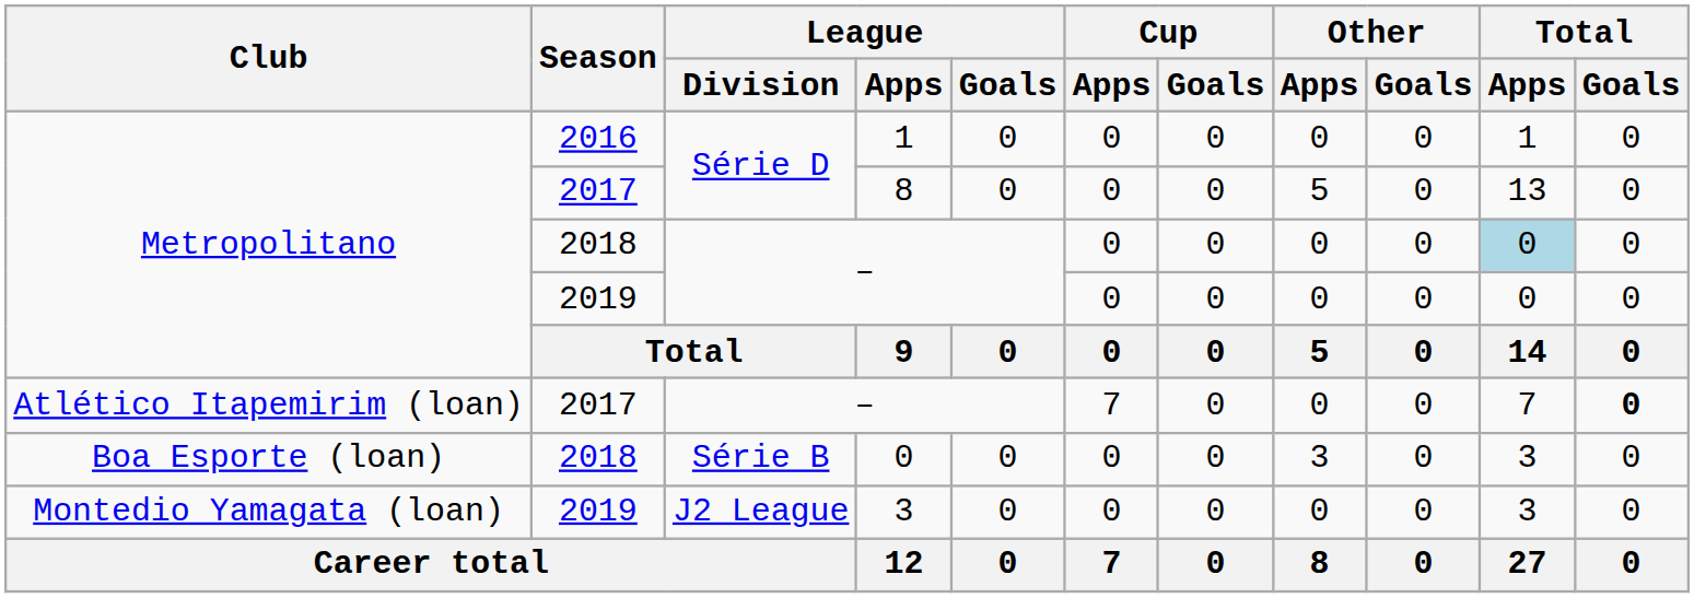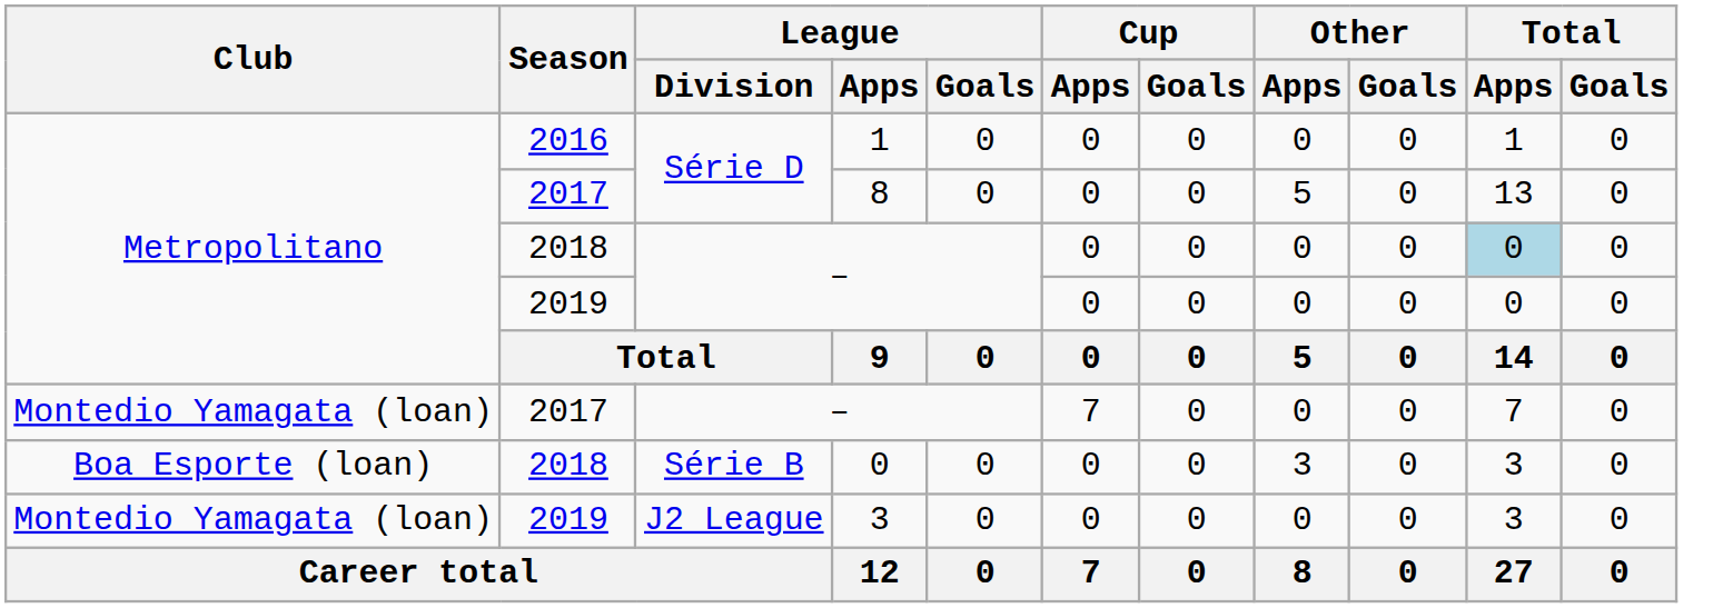 <table class="wikitable" style="text-align: center">
 <tr>
 <th rowspan="2">Club</th>
 <th rowspan="2">Season</th>
 <th colspan="3">League</th>
 <th colspan="2">Cup</th>
 <th colspan="2">Other</th>
 <th colspan="2">Total</th>
 </tr>
 <tr>
 <th>Division</th>
 <th>Apps</th>
 <th>Goals</th>
 <th>Apps</th>
 <th>Goals</th>
 <th>Apps</th>
 <th>Goals</th>
 <th>Apps</th>
 <th>Goals</th>
 </tr>
 <tr>
 <td rowspan="5"><a href='#'>Metropolitano</a></td>
 <td><a href='#'>2016</a></td>
 <td rowspan="2"><a href='#'>Série D</a></td>
 <td>1</td>
 <td>0</td>
 <td>0</td>
 <td>0</td>
 <td>0</td>
 <td>0</td>
 <td>1</td>
 <td>0</td>
 </tr>
 <tr>
 <td><a href='#'>2017</a></td>
 <td>8</td>
 <td>0</td>
 <td>0</td>
 <td>0</td>
 <td>5</td>
 <td>0</td>
 <td>13</td>
 <td>0</td>
 </tr>
 <tr>
 <td>2018</td>
 <td colspan="3" rowspan="2">–</td>
 <td>0</td>
 <td>0</td>
 <td>0</td>
 <td>0</td>
 <td style="background: lightblue;">0</td>
 <td>0</td>
 </tr>
 <tr>
 <td>2019</td>
 <td>0</td>
 <td>0</td>
 <td>0</td>
 <td>0</td>
 <td>0</td>
 <td>0</td>
 </tr>
 <tr>
 <th colspan="2"><strong>Total</strong></th>
 <th>9</th>
 <th>0</th>
 <th>0</th>
 <th>0</th>
 <th>5</th>
 <th>0</th>
 <th>14</th>
 <th>0</th>
 </tr>
 <tr>
-<td><a href='#'>Atlético Itapemirim</a> (loan)</td>
+<td><a href='#'>Montedio Yamagata</a> (loan)</td>
 <td>2017</td>
 <td colspan="3">–</td>
 <td>7</td>
 <td>0</td>
 <td>0</td>
 <td>0</td>
 <td>7</td>
-<td><strong>0</strong></td>
+<td>0</td>
 </tr>
 <tr>
 <td><a href='#'>Boa Esporte</a> (loan)</td>
 <td><a href='#'>2018</a></td>
 <td><a href='#'>Série B</a></td>
 <td>0</td>
 <td>0</td>
 <td>0</td>
 <td>0</td>
 <td>3</td>
 <td>0</td>
 <td>3</td>
 <td>0</td>
 </tr>
 <tr>
 <td><a href='#'>Montedio Yamagata</a> (loan)</td>
 <td><a href='#'>2019</a></td>
 <td><a href='#'>J2 League</a></td>
 <td>3</td>
 <td>0</td>
 <td>0</td>
 <td>0</td>
 <td>0</td>
 <td>0</td>
 <td>3</td>
 <td>0</td>
 </tr>
 <tr>
 <th colspan="3"><strong>Career total</strong></th>
 <th>12</th>
 <th>0</th>
 <th>7</th>
 <th>0</th>
 <th>8</th>
 <th>0</th>
 <th>27</th>
 <th>0</th>
 </tr>
 </table>
